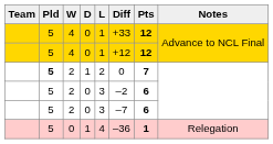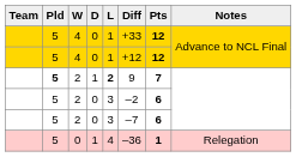 <table style=border-collapse:collapse border=1 cellspacing=0 cellpadding=5>
 <tr align=center bgcolor=#efefef>
 <th>Team</th>
 <th>Pld</th>
 <th>W</th>
 <th>D</th>
 <th>L</th>
 <th>Diff</th>
 <th>Pts</th>
 <th>Notes</th>
 </tr>
 <tr align=center style="background:#FFD700">
 <td style="text-align:left;"> </td>
 <td>5</td>
 <td>4</td>
 <td>0</td>
 <td>1</td>
 <td>+33</td>
 <td><strong>12</strong></td>
 <td rowspan="2">Advance to NCL Final</td>
 </tr>
 <tr align=center style="background:#FFD700;">
 <td style="text-align:left;"> </td>
 <td>5</td>
 <td>4</td>
 <td>0</td>
 <td>1</td>
 <td>+12</td>
 <td><strong>12</strong></td>
 </tr>
 <tr align=center style="background:#FFFFFF;">
 <td style="text-align:left;"> </td>
 <td><strong>5</strong></td>
 <td>2</td>
 <td>1</td>
-<td>2</td>
-<td>0</td>
+<td><strong>2</strong></td>
+<td>9</td>
 <td><strong>7</strong></td>
 <td rowspan="3"></td>
 </tr>
 <tr align=center style="background:#FFFFFF;">
 <td style="text-align:left;"> </td>
 <td>5</td>
 <td>2</td>
 <td>0</td>
 <td>3</td>
 <td>–2</td>
 <td><strong>6</strong></td>
 </tr>
 <tr align=center style="background:#FFFFFF;">
 <td style="text-align:left;"> </td>
 <td>5</td>
 <td>2</td>
 <td>0</td>
 <td>3</td>
 <td>–7</td>
 <td><strong>6</strong></td>
 </tr>
 <tr align=center style="background:#FFCCCC;">
 <td style="text-align:left;"> </td>
 <td>5</td>
 <td>0</td>
 <td>1</td>
 <td>4</td>
 <td>–36</td>
 <td><strong>1</strong></td>
 <td>Relegation</td>
 </tr>
 </table>
